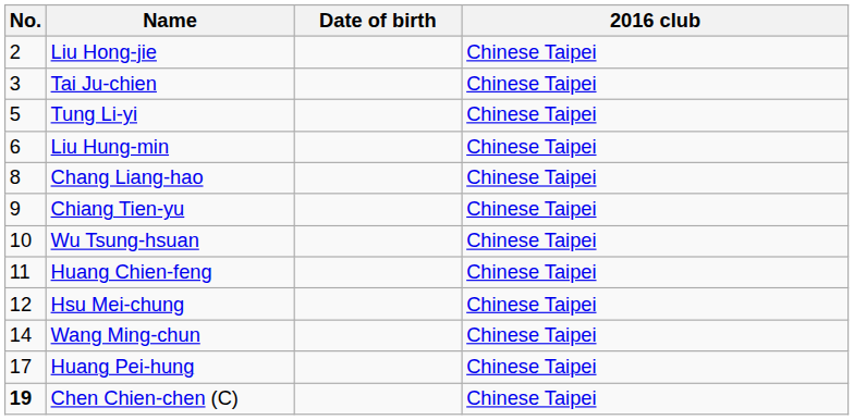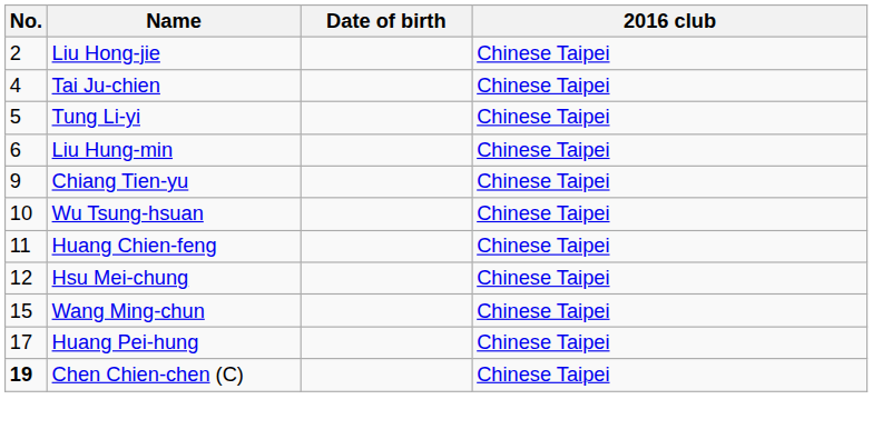 <table class=wikitable sortable style=font-size:100%; text-align:center;>
 <tr>
 <th>No.</th>
 <th style=width:12em>Name</th>
 <th style=width:8em>Date of birth</th>
 <th style=width:19em>2016 club</th>
 </tr>
 <tr>
 <td>2</td>
 <td><a href='#'>Liu Hong-jie</a></td>
 <td></td>
 <td> <a href='#'>Chinese Taipei</a></td>
 </tr>
 <tr>
-<td>3</td>
+<td>4</td>
 <td><a href='#'>Tai Ju-chien</a></td>
 <td></td>
 <td> <a href='#'>Chinese Taipei</a></td>
 </tr>
 <tr>
 <td>5</td>
 <td><a href='#'>Tung Li-yi</a></td>
 <td></td>
 <td> <a href='#'>Chinese Taipei</a></td>
 </tr>
 <tr>
 <td>6</td>
 <td><a href='#'>Liu Hung-min</a></td>
-<td></td>
-<td> <a href='#'>Chinese Taipei</a></td>
-</tr>
-<tr>
-<td>8</td>
-<td><a href='#'>Chang Liang-hao</a></td>
 <td></td>
 <td> <a href='#'>Chinese Taipei</a></td>
 </tr>
 <tr>
 <td>9</td>
 <td><a href='#'>Chiang Tien-yu</a></td>
 <td></td>
 <td> <a href='#'>Chinese Taipei</a></td>
 </tr>
 <tr>
 <td>10</td>
 <td><a href='#'>Wu Tsung-hsuan</a></td>
 <td></td>
 <td> <a href='#'>Chinese Taipei</a></td>
 </tr>
 <tr>
 <td>11</td>
 <td><a href='#'>Huang Chien-feng</a></td>
 <td></td>
 <td> <a href='#'>Chinese Taipei</a></td>
 </tr>
 <tr>
 <td>12</td>
 <td><a href='#'>Hsu Mei-chung</a></td>
 <td></td>
 <td> <a href='#'>Chinese Taipei</a></td>
 </tr>
 <tr>
-<td>14</td>
+<td>15</td>
 <td><a href='#'>Wang Ming-chun</a></td>
 <td></td>
 <td> <a href='#'>Chinese Taipei</a></td>
 </tr>
 <tr>
 <td>17</td>
 <td><a href='#'>Huang Pei-hung</a></td>
 <td></td>
 <td> <a href='#'>Chinese Taipei</a></td>
 </tr>
 <tr>
 <td><strong>19</strong></td>
 <td><a href='#'>Chen Chien-chen</a> (C)</td>
 <td></td>
 <td> <a href='#'>Chinese Taipei</a></td>
 </tr>
 </table>
